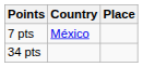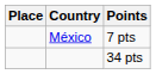 <table class=wikitable>
 <tr>
+<th>Place</th>
+<th>Country</th>
 <th>Points</th>
-<th>Country</th>
-<th>Place</th>
 </tr>
 <tr>
+<td align=center></td>
+<td> <a href='#'>México</a></td>
 <td>7 pts</td>
-<td> <a href='#'>México</a></td>
-<td align=center></td>
 </tr>
 <tr>
+<td align=center></td>
+<td></td>
 <td>34 pts</td>
-<td></td>
-<td align=center></td>
 </tr>
 </table>
